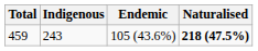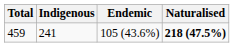 <table class="wikitable" style="margin:1em auto 1em auto;">
 <tr>
 <th>Total</th>
 <th>Indigenous</th>
 <th>Endemic</th>
 <th>Naturalised</th>
 </tr>
 <tr>
 <td>459</td>
-<td>243</td>
+<td>241</td>
 <td>105 (43.6%)</td>
 <td><strong>218 (47.5%)</strong></td>
 </tr>
 </table>
